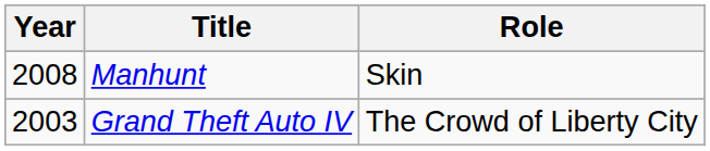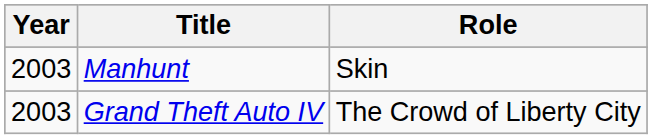 <table class="wikitable">
 <tr>
 <th>Year</th>
 <th>Title</th>
 <th>Role</th>
 </tr>
 <tr>
-<td>2008</td>
+<td>2003</td>
 <td><em><a href='#'>Manhunt</a></em></td>
 <td>Skin</td>
 </tr>
 <tr>
 <td>2003</td>
 <td><em><a href='#'>Grand Theft Auto IV</a></em></td>
 <td>The Crowd of Liberty City</td>
 </tr>
 </table>
